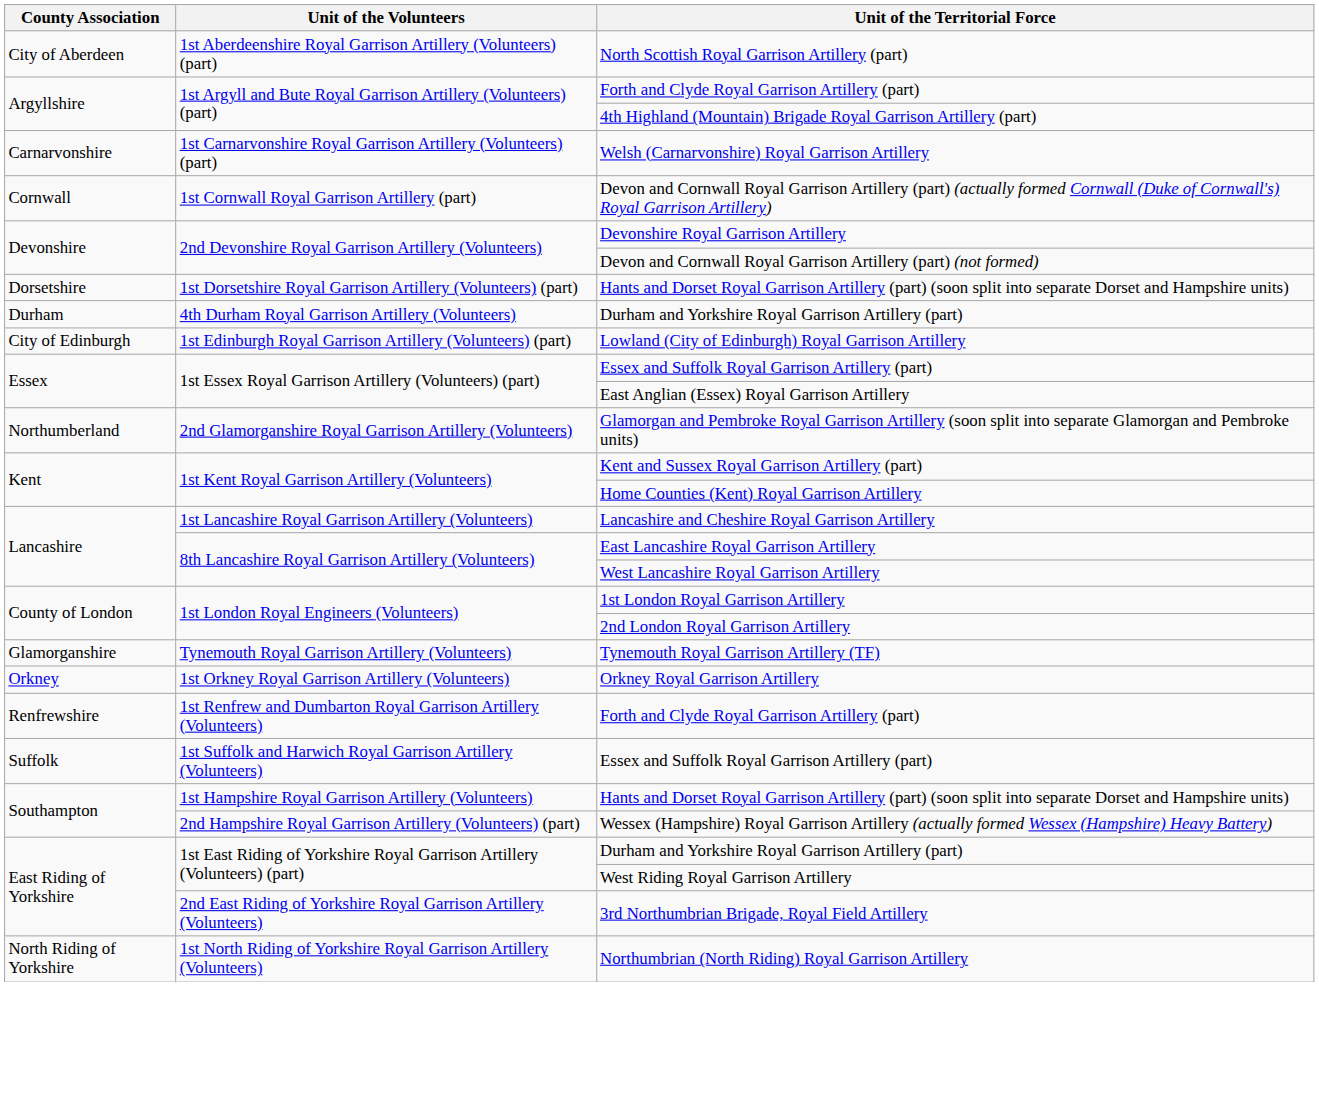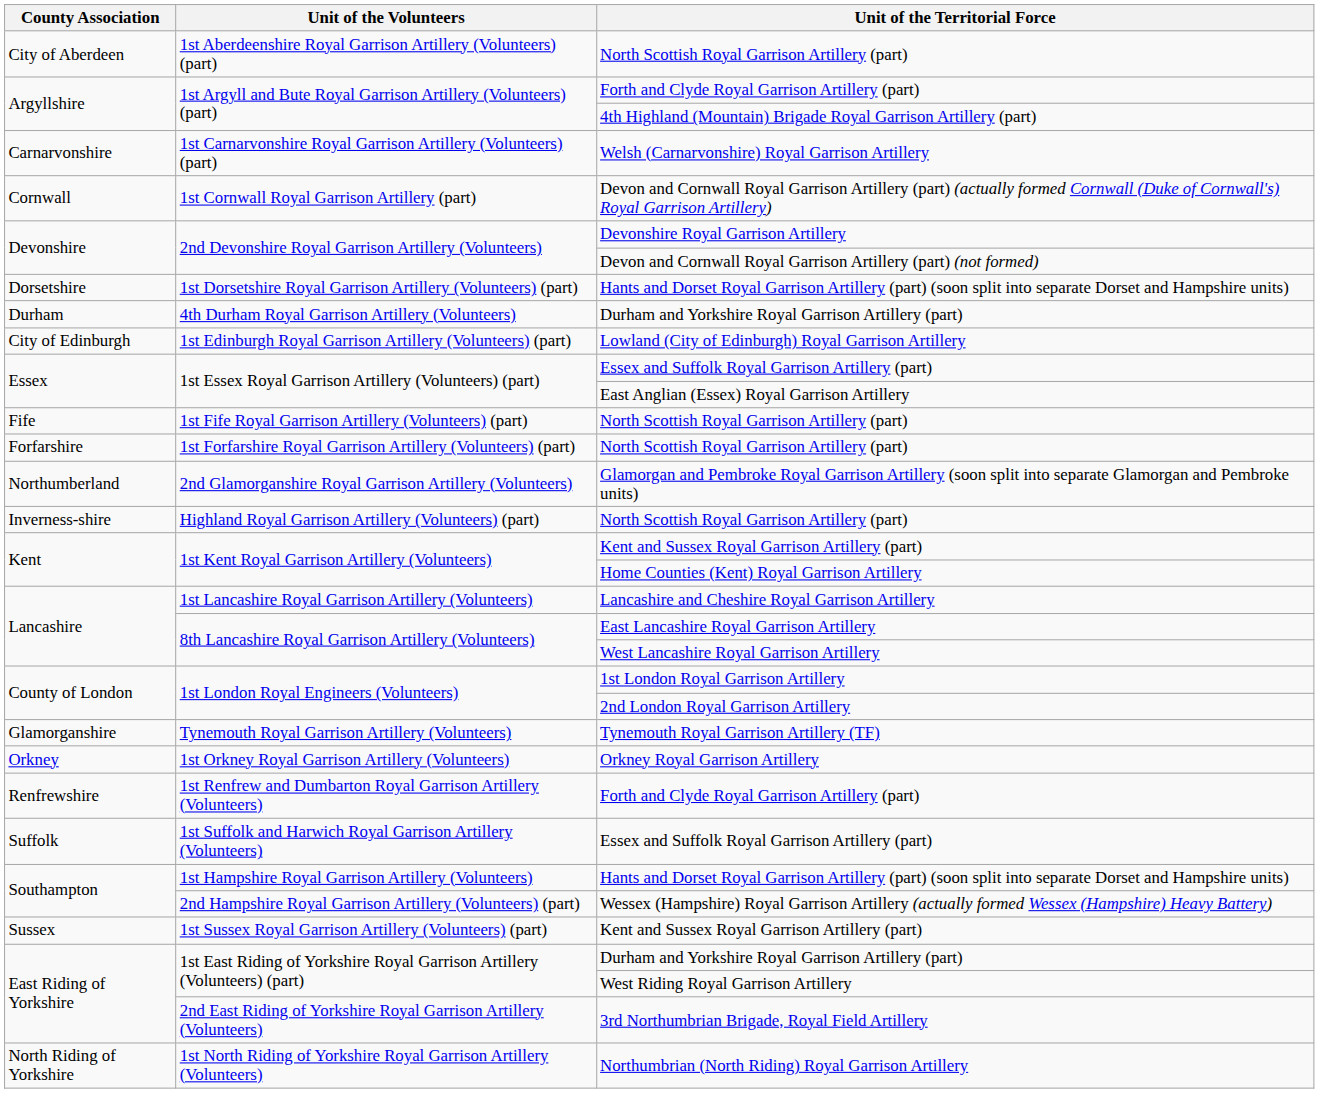 <table class="wikitable">
 <tr>
 <th>County Association</th>
 <th>Unit of the Volunteers</th>
 <th>Unit of the Territorial Force</th>
 </tr>
 <tr>
 <td>City of Aberdeen</td>
 <td><a href='#'>1st Aberdeenshire Royal Garrison Artillery (Volunteers)</a> (part)</td>
 <td><a href='#'>North Scottish Royal Garrison Artillery</a> (part)</td>
 </tr>
 <tr>
 <td rowspan=2>Argyllshire</td>
 <td rowspan=2><a href='#'>1st Argyll and Bute Royal Garrison Artillery (Volunteers)</a> (part)</td>
 <td><a href='#'>Forth and Clyde Royal Garrison Artillery</a> (part)</td>
 </tr>
 <tr>
 <td><a href='#'>4th Highland (Mountain) Brigade Royal Garrison Artillery</a> (part)</td>
 </tr>
 <tr>
 <td>Carnarvonshire</td>
 <td><a href='#'>1st Carnarvonshire Royal Garrison Artillery (Volunteers)</a> (part)</td>
 <td><a href='#'>Welsh (Carnarvonshire) Royal Garrison Artillery</a></td>
 </tr>
 <tr>
 <td>Cornwall</td>
 <td><a href='#'>1st Cornwall Royal Garrison Artillery</a> (part)</td>
 <td>Devon and Cornwall Royal Garrison Artillery (part) <em>(actually formed <a href='#'>Cornwall (Duke of Cornwall's) Royal Garrison Artillery</a>)</em></td>
 </tr>
 <tr>
 <td rowspan=2>Devonshire</td>
 <td rowspan=2><a href='#'>2nd Devonshire Royal Garrison Artillery (Volunteers)</a></td>
 <td><a href='#'>Devonshire Royal Garrison Artillery</a></td>
 </tr>
 <tr>
 <td>Devon and Cornwall Royal Garrison Artillery (part) <em>(not formed)</em></td>
 </tr>
 <tr>
 <td>Dorsetshire</td>
 <td><a href='#'>1st Dorsetshire Royal Garrison Artillery (Volunteers)</a> (part)</td>
 <td><a href='#'>Hants and Dorset Royal Garrison Artillery</a> (part) (soon split into separate Dorset and Hampshire units)</td>
 </tr>
 <tr>
 <td>Durham</td>
 <td><a href='#'>4th Durham Royal Garrison Artillery (Volunteers)</a></td>
 <td>Durham and Yorkshire Royal Garrison Artillery (part)</td>
 </tr>
 <tr>
 <td>City of Edinburgh</td>
 <td><a href='#'>1st Edinburgh Royal Garrison Artillery (Volunteers)</a> (part)</td>
 <td><a href='#'>Lowland (City of Edinburgh) Royal Garrison Artillery</a></td>
 </tr>
 <tr>
 <td rowspan=2>Essex</td>
 <td rowspan=2>1st Essex Royal Garrison Artillery (Volunteers) (part)</td>
 <td><a href='#'>Essex and Suffolk Royal Garrison Artillery</a> (part)</td>
 </tr>
 <tr>
 <td>East Anglian (Essex) Royal Garrison Artillery</td>
 </tr>
 <tr>
+<td>Fife</td>
+<td><a href='#'>1st Fife Royal Garrison Artillery (Volunteers)</a> (part)</td>
+<td><a href='#'>North Scottish Royal Garrison Artillery</a> (part)</td>
+</tr>
+<tr>
+<td>Forfarshire</td>
+<td><a href='#'>1st Forfarshire Royal Garrison Artillery (Volunteers)</a> (part)</td>
+<td><a href='#'>North Scottish Royal Garrison Artillery</a> (part)</td>
+</tr>
+<tr>
 <td>Northumberland</td>
 <td><a href='#'>2nd Glamorganshire Royal Garrison Artillery (Volunteers)</a></td>
 <td><a href='#'>Glamorgan and Pembroke Royal Garrison Artillery</a> (soon split into separate Glamorgan and Pembroke units)</td>
+</tr>
+<tr>
+<td>Inverness-shire</td>
+<td><a href='#'>Highland Royal Garrison Artillery (Volunteers)</a> (part)</td>
+<td><a href='#'>North Scottish Royal Garrison Artillery</a> (part)</td>
 </tr>
 <tr>
 <td rowspan=2>Kent</td>
 <td rowspan=2><a href='#'>1st Kent Royal Garrison Artillery (Volunteers)</a></td>
 <td><a href='#'>Kent and Sussex Royal Garrison Artillery</a> (part)</td>
 </tr>
 <tr>
 <td><a href='#'>Home Counties (Kent) Royal Garrison Artillery</a></td>
 </tr>
 <tr>
 <td rowspan=3>Lancashire</td>
 <td><a href='#'>1st Lancashire Royal Garrison Artillery (Volunteers)</a></td>
 <td><a href='#'>Lancashire and Cheshire Royal Garrison Artillery</a></td>
 </tr>
 <tr>
 <td rowspan=2><a href='#'>8th Lancashire Royal Garrison Artillery (Volunteers)</a></td>
 <td><a href='#'>East Lancashire Royal Garrison Artillery</a></td>
 </tr>
 <tr>
 <td><a href='#'>West Lancashire Royal Garrison Artillery</a></td>
 </tr>
 <tr>
 <td rowspan=2>County of London</td>
 <td rowspan=2><a href='#'>1st London Royal Engineers (Volunteers)</a></td>
 <td><a href='#'>1st London Royal Garrison Artillery</a></td>
 </tr>
 <tr>
 <td><a href='#'>2nd London Royal Garrison Artillery</a></td>
 </tr>
 <tr>
 <td>Glamorganshire</td>
 <td><a href='#'>Tynemouth Royal Garrison Artillery (Volunteers)</a></td>
 <td><a href='#'>Tynemouth Royal Garrison Artillery (TF)</a></td>
 </tr>
 <tr>
 <td><a href='#'>Orkney</a></td>
 <td><a href='#'>1st Orkney Royal Garrison Artillery (Volunteers)</a></td>
 <td><a href='#'>Orkney Royal Garrison Artillery</a></td>
 </tr>
 <tr>
 <td>Renfrewshire</td>
 <td><a href='#'>1st Renfrew and Dumbarton Royal Garrison Artillery (Volunteers)</a></td>
 <td><a href='#'>Forth and Clyde Royal Garrison Artillery</a> (part)</td>
 </tr>
 <tr>
 <td>Suffolk</td>
 <td><a href='#'>1st Suffolk and Harwich Royal Garrison Artillery (Volunteers)</a></td>
 <td>Essex and Suffolk Royal Garrison Artillery (part)</td>
 </tr>
 <tr>
 <td rowspan=2>Southampton</td>
 <td><a href='#'>1st Hampshire Royal Garrison Artillery (Volunteers)</a></td>
 <td><a href='#'>Hants and Dorset Royal Garrison Artillery</a> (part)  (soon split into separate Dorset and Hampshire units)</td>
 </tr>
 <tr>
 <td><a href='#'>2nd Hampshire Royal Garrison Artillery (Volunteers)</a> (part)</td>
 <td>Wessex (Hampshire) Royal Garrison Artillery <em>(actually formed <a href='#'>Wessex (Hampshire) Heavy Battery</a>)</em></td>
 </tr>
 <tr>
+<td>Sussex</td>
+<td><a href='#'>1st Sussex Royal Garrison Artillery (Volunteers)</a> (part)</td>
+<td>Kent and Sussex Royal Garrison Artillery (part)</td>
+</tr>
+<tr>
 <td rowspan=3>East Riding of Yorkshire</td>
 <td rowspan=2>1st East Riding of Yorkshire Royal Garrison Artillery (Volunteers) (part)</td>
 <td>Durham and Yorkshire Royal Garrison Artillery (part)</td>
 </tr>
 <tr>
 <td>West Riding Royal Garrison Artillery</td>
 </tr>
 <tr>
 <td><a href='#'>2nd East Riding of Yorkshire Royal Garrison Artillery (Volunteers)</a></td>
 <td><a href='#'>3rd Northumbrian Brigade, Royal Field Artillery</a></td>
 </tr>
 <tr>
 <td>North Riding of Yorkshire</td>
 <td><a href='#'>1st North Riding of Yorkshire Royal Garrison Artillery (Volunteers)</a></td>
 <td><a href='#'>Northumbrian (North Riding) Royal Garrison Artillery</a></td>
 </tr>
 </table>
